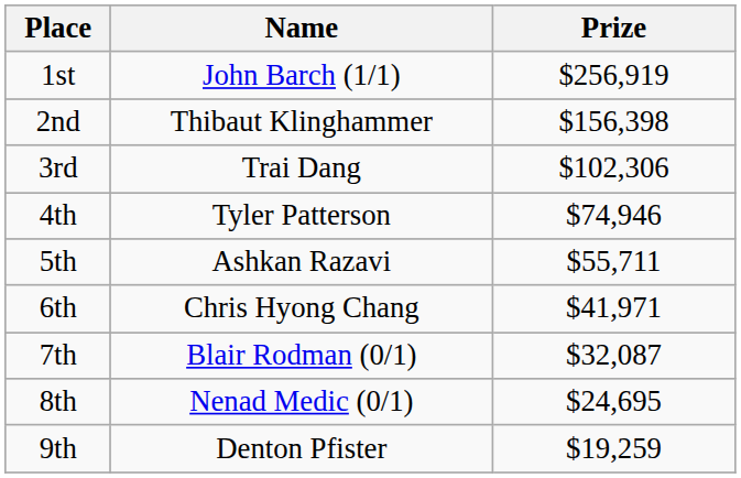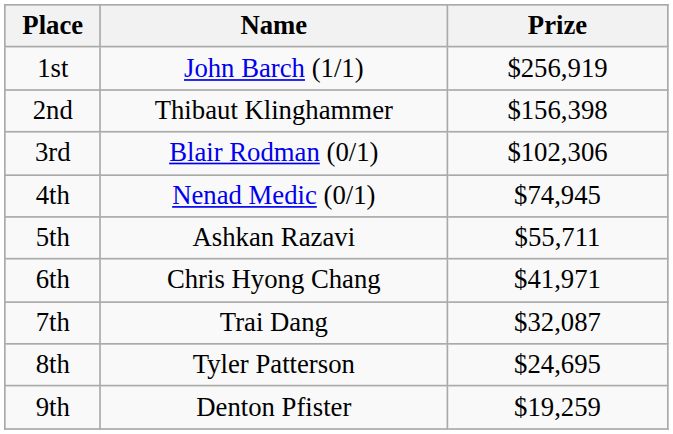 <table class="wikitable">
 <tr>
 <th width="50">Place</th>
 <th width="200">Name</th>
 <th width="125">Prize</th>
 </tr>
 <tr>
 <td align = "center">1st</td>
 <td align = "center"><a href='#'>John Barch</a> (1/1)</td>
 <td align = "center">$256,919</td>
 </tr>
 <tr>
 <td align = "center">2nd</td>
 <td align = "center">Thibaut Klinghammer</td>
 <td align = "center">$156,398</td>
 </tr>
 <tr>
 <td align = "center">3rd</td>
-<td align = "center">Trai Dang</td>
+<td align = "center"><a href='#'>Blair Rodman</a> (0/1)</td>
 <td align = "center">$102,306</td>
 </tr>
 <tr>
 <td align = "center">4th</td>
-<td align = "center">Tyler Patterson</td>
-<td align = "center">$74,946</td>
+<td align = "center"><a href='#'>Nenad Medic</a> (0/1)</td>
+<td align = "center">$74,945</td>
 </tr>
 <tr>
 <td align = "center">5th</td>
 <td align = "center">Ashkan Razavi</td>
 <td align = "center">$55,711</td>
 </tr>
 <tr>
 <td align = "center">6th</td>
 <td align = "center">Chris Hyong Chang</td>
 <td align = "center">$41,971</td>
 </tr>
 <tr>
 <td align = "center">7th</td>
-<td align = "center"><a href='#'>Blair Rodman</a> (0/1)</td>
+<td align = "center">Trai Dang</td>
 <td align = "center">$32,087</td>
 </tr>
 <tr>
 <td align = "center">8th</td>
-<td align = "center"><a href='#'>Nenad Medic</a> (0/1)</td>
+<td align = "center">Tyler Patterson</td>
 <td align = "center">$24,695</td>
 </tr>
 <tr>
 <td align = "center">9th</td>
 <td align = "center">Denton Pfister</td>
 <td align = "center">$19,259</td>
 </tr>
 </table>
